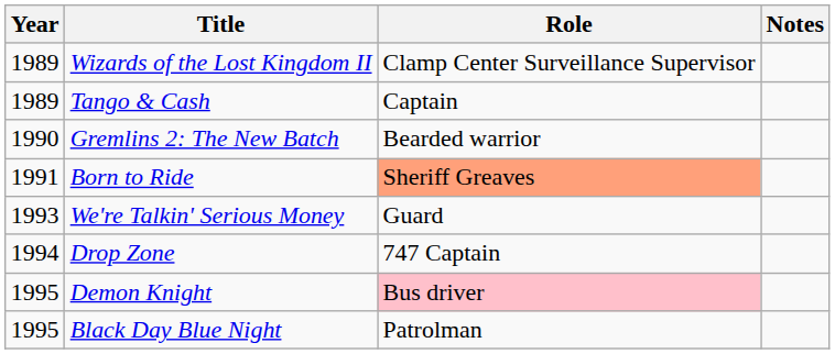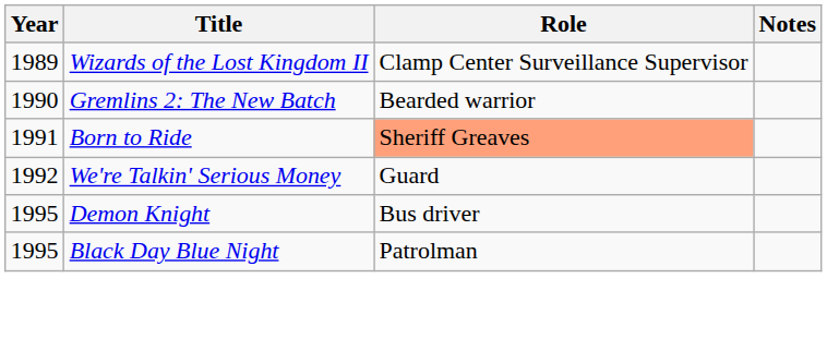 <table class="wikitable">
 <tr>
 <th>Year</th>
 <th>Title</th>
 <th>Role</th>
 <th>Notes</th>
 </tr>
 <tr>
 <td>1989</td>
 <td><em><a href='#'>Wizards of the Lost Kingdom II</a></em></td>
 <td>Clamp Center Surveillance Supervisor</td>
-<td></td>
-</tr>
-<tr>
-<td>1989</td>
-<td><em><a href='#'>Tango & Cash</a></em></td>
-<td>Captain</td>
 <td></td>
 </tr>
 <tr>
 <td>1990</td>
 <td><em><a href='#'>Gremlins 2: The New Batch</a></em></td>
 <td>Bearded warrior</td>
 <td></td>
 </tr>
 <tr>
 <td>1991</td>
 <td><em><a href='#'>Born to Ride</a></em></td>
 <td style="background: lightsalmon;">Sheriff Greaves</td>
 <td></td>
 </tr>
 <tr>
-<td>1993</td>
+<td>1992</td>
 <td><em><a href='#'>We're Talkin' Serious Money</a></em></td>
 <td>Guard</td>
 <td></td>
 </tr>
 <tr>
-<td>1994</td>
-<td><em><a href='#'>Drop Zone</a></em></td>
-<td>747 Captain</td>
-<td></td>
-</tr>
-<tr>
 <td>1995</td>
 <td><em><a href='#'>Demon Knight</a></em></td>
-<td style="background: pink;">Bus driver</td>
+<td>Bus driver</td>
 <td></td>
 </tr>
 <tr>
 <td>1995</td>
 <td><em><a href='#'>Black Day Blue Night</a></em></td>
 <td>Patrolman</td>
 <td></td>
 </tr>
 </table>
